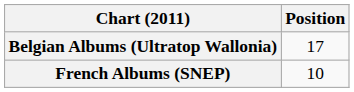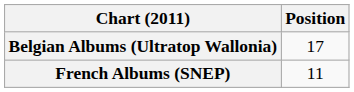 <table class="wikitable sortable plainrowheaders" style="text-align:center">
 <tr>
 <th scope="col">Chart (2011)</th>
 <th scope="col">Position</th>
 </tr>
 <tr>
 <th scope="row">Belgian Albums (Ultratop Wallonia)</th>
 <td>17</td>
 </tr>
 <tr>
 <th scope="row">French Albums (SNEP)</th>
-<td>10</td>
+<td>11</td>
 </tr>
 </table>
